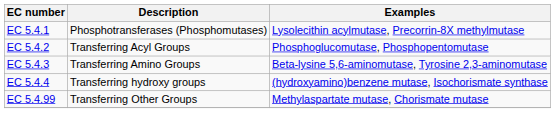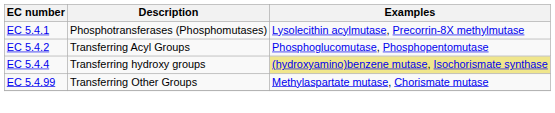 <table class="wikitable">
 <tr>
 <th>EC number</th>
 <th>Description</th>
 <th>Examples</th>
 </tr>
 <tr>
 <td align=><a href='#'>EC 5.4.1</a></td>
 <td>Phosphotransferases (Phosphomutases)</td>
 <td><a href='#'>Lysolecithin acylmutase</a>, <a href='#'>Precorrin-8X methylmutase</a></td>
 </tr>
 <tr>
 <td align=><a href='#'>EC 5.4.2</a></td>
 <td>Transferring Acyl Groups</td>
 <td><a href='#'>Phosphoglucomutase</a>, <a href='#'>Phosphopentomutase</a></td>
 </tr>
 <tr>
-<td align=><a href='#'>EC 5.4.3</a></td>
-<td>Transferring Amino Groups</td>
-<td><a href='#'>Beta-lysine 5,6-aminomutase</a>, <a href='#'>Tyrosine 2,3-aminomutase</a></td>
-</tr>
-<tr>
 <td align=><a href='#'>EC 5.4.4</a></td>
 <td>Transferring hydroxy groups</td>
-<td><a href='#'>(hydroxyamino)benzene mutase</a>, <a href='#'>Isochorismate synthase</a></td>
+<td style="background: khaki;"><a href='#'>(hydroxyamino)benzene mutase</a>, <a href='#'>Isochorismate synthase</a></td>
 </tr>
 <tr>
 <td align=><a href='#'>EC 5.4.99</a></td>
 <td>Transferring Other Groups</td>
 <td><a href='#'>Methylaspartate mutase</a>, <a href='#'>Chorismate mutase</a></td>
 </tr>
 <tr>
 </tr>
 </table>
